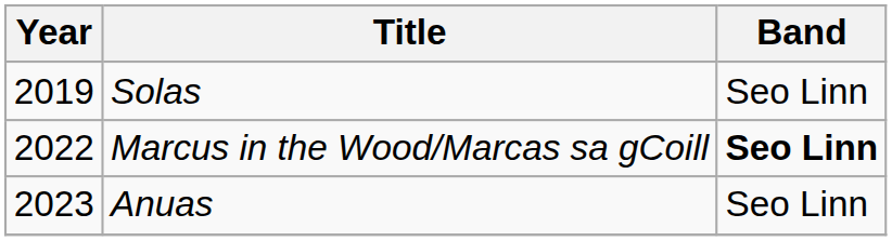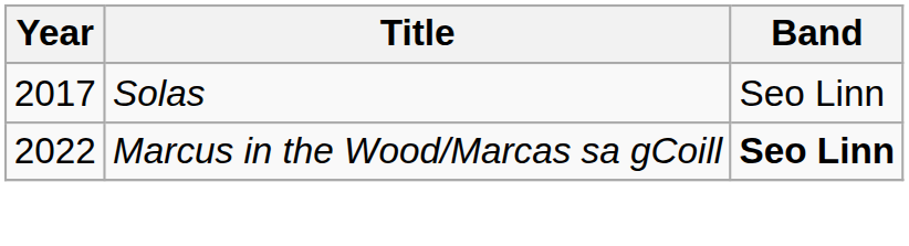 <table class="wikitable sortable" style="margin-bottom: 34px;">
 <tr>
 <th>Year</th>
 <th>Title</th>
 <th>Band</th>
 </tr>
 <tr>
-<td>2019</td>
+<td>2017</td>
 <td><em>Solas</em></td>
 <td>Seo Linn</td>
 </tr>
 <tr>
 <td>2022</td>
 <td><em>Marcus in the Wood/Marcas sa gCoill</em></td>
 <td><strong>Seo Linn</strong></td>
 </tr>
 <tr>
-<td>2023</td>
-<td><em>Anuas</em></td>
-<td>Seo Linn</td>
-</tr>
-<tr>
 </tr>
 </table>
